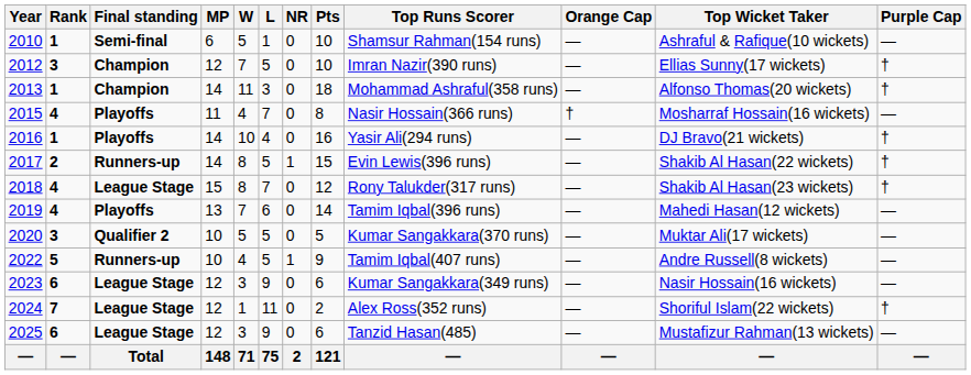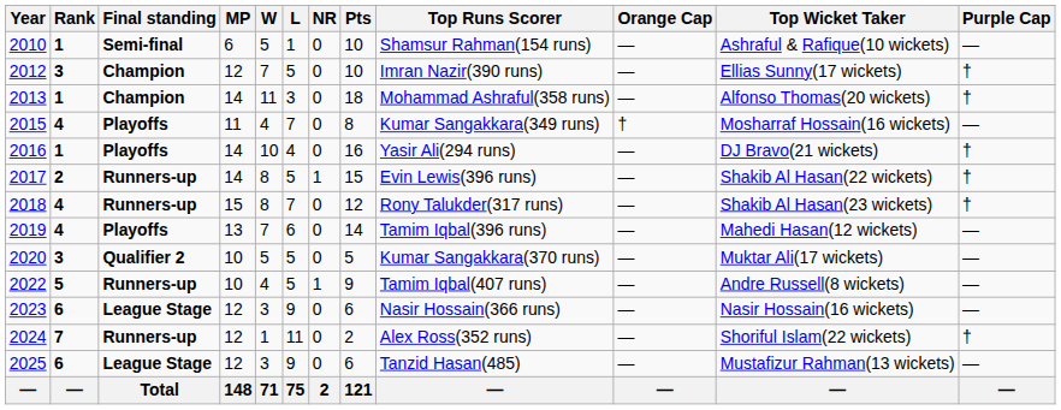 <table class="wikitable">
 <tr>
 <th>Year</th>
 <th>Rank</th>
 <th>Final standing</th>
 <th>MP</th>
 <th>W</th>
 <th>L</th>
 <th>NR</th>
 <th>Pts</th>
 <th>Top Runs Scorer</th>
 <th>Orange Cap</th>
 <th>Top Wicket Taker</th>
 <th>Purple Cap</th>
 </tr>
 <tr>
 <td><a href='#'>2010</a></td>
 <td><strong>1</strong></td>
 <td><strong>Semi-final</strong></td>
 <td>6</td>
 <td>5</td>
 <td>1</td>
 <td>0</td>
 <td>10</td>
 <td><a href='#'>Shamsur Rahman</a>(154 runs)</td>
 <td>—</td>
 <td><a href='#'>Ashraful</a> & <a href='#'>Rafique</a>(10 wickets)</td>
 <td>—</td>
 </tr>
 <tr>
 <td><a href='#'>2012</a></td>
 <td><strong>3</strong></td>
 <td><strong>Champion</strong></td>
 <td>12</td>
 <td>7</td>
 <td>5</td>
 <td>0</td>
 <td>10</td>
 <td><a href='#'>Imran Nazir</a>(390 runs)</td>
 <td>—</td>
 <td><a href='#'>Ellias Sunny</a>(17 wickets)</td>
 <td>†</td>
 </tr>
 <tr>
 <td><a href='#'>2013</a></td>
 <td><strong>1</strong></td>
 <td><strong>Champion</strong></td>
 <td>14</td>
 <td>11</td>
 <td>3</td>
 <td>0</td>
 <td>18</td>
 <td><a href='#'>Mohammad Ashraful</a>(358 runs)</td>
 <td>—</td>
 <td><a href='#'>Alfonso Thomas</a>(20 wickets)</td>
 <td>†</td>
 </tr>
 <tr>
 <td><a href='#'>2015</a></td>
 <td><strong>4</strong></td>
 <td><strong>Playoffs</strong></td>
 <td>11</td>
 <td>4</td>
 <td>7</td>
 <td>0</td>
 <td>8</td>
-<td><a href='#'>Nasir Hossain</a>(366 runs)</td>
+<td><a href='#'>Kumar Sangakkara</a>(349 runs)</td>
 <td>†</td>
 <td><a href='#'>Mosharraf Hossain</a>(16 wickets)</td>
 <td>—</td>
 </tr>
 <tr>
 <td><a href='#'>2016</a></td>
 <td><strong>1</strong></td>
 <td><strong>Playoffs</strong></td>
 <td>14</td>
 <td>10</td>
 <td>4</td>
 <td>0</td>
 <td>16</td>
 <td><a href='#'>Yasir Ali</a>(294 runs)</td>
 <td>—</td>
 <td><a href='#'>DJ Bravo</a>(21 wickets)</td>
 <td>†</td>
 </tr>
 <tr>
 <td><a href='#'>2017</a></td>
 <td><strong>2</strong></td>
 <td><strong>Runners-up</strong></td>
 <td>14</td>
 <td>8</td>
 <td>5</td>
 <td>1</td>
 <td>15</td>
 <td><a href='#'>Evin Lewis</a>(396 runs)</td>
 <td>—</td>
 <td><a href='#'>Shakib Al Hasan</a>(22 wickets)</td>
 <td>†</td>
 </tr>
 <tr>
 <td><a href='#'>2018</a></td>
 <td><strong>4</strong></td>
-<td><strong>League Stage</strong></td>
+<td><strong>Runners-up</strong></td>
 <td>15</td>
 <td>8</td>
 <td>7</td>
 <td>0</td>
 <td>12</td>
 <td><a href='#'>Rony Talukder</a>(317 runs)</td>
 <td>—</td>
 <td><a href='#'>Shakib Al Hasan</a>(23 wickets)</td>
 <td>†</td>
 </tr>
 <tr>
 <td><a href='#'>2019</a></td>
 <td><strong>4</strong></td>
 <td><strong>Playoffs</strong></td>
 <td>13</td>
 <td>7</td>
 <td>6</td>
 <td>0</td>
 <td>14</td>
 <td><a href='#'>Tamim Iqbal</a>(396 runs)</td>
 <td>—</td>
 <td><a href='#'>Mahedi Hasan</a>(12 wickets)</td>
 <td>—</td>
 </tr>
 <tr>
 <td><a href='#'>2020</a></td>
 <td><strong>3</strong></td>
 <td><strong>Qualifier 2</strong></td>
 <td>10</td>
 <td>5</td>
 <td>5</td>
 <td>0</td>
 <td>5</td>
 <td><a href='#'>Kumar Sangakkara</a>(370 runs)</td>
 <td>—</td>
 <td><a href='#'>Muktar Ali</a>(17 wickets)</td>
 <td>—</td>
 </tr>
 <tr>
 <td><a href='#'>2022</a></td>
 <td><strong>5</strong></td>
 <td><strong>Runners-up</strong></td>
 <td>10</td>
 <td>4</td>
 <td>5</td>
 <td>1</td>
 <td>9</td>
 <td><a href='#'>Tamim Iqbal</a>(407 runs)</td>
 <td>—</td>
 <td><a href='#'>Andre Russell</a>(8 wickets)</td>
 <td>—</td>
 </tr>
 <tr>
 <td><a href='#'>2023</a></td>
 <td><strong>6</strong></td>
 <td><strong>League Stage</strong></td>
 <td>12</td>
 <td>3</td>
 <td>9</td>
 <td>0</td>
 <td>6</td>
-<td><a href='#'>Kumar Sangakkara</a>(349 runs)</td>
+<td><a href='#'>Nasir Hossain</a>(366 runs)</td>
 <td>—</td>
 <td><a href='#'>Nasir Hossain</a>(16 wickets)</td>
 <td>—</td>
 </tr>
 <tr>
 <td><a href='#'>2024</a></td>
 <td><strong>7</strong></td>
-<td><strong>League Stage</strong></td>
+<td><strong>Runners-up</strong></td>
 <td>12</td>
 <td>1</td>
 <td>11</td>
 <td>0</td>
 <td>2</td>
 <td><a href='#'>Alex Ross</a>(352 runs)</td>
 <td>—</td>
 <td><a href='#'>Shoriful Islam</a>(22 wickets)</td>
 <td>†</td>
 </tr>
 <tr>
 <td><a href='#'>2025</a></td>
 <td><strong>6</strong></td>
 <td><strong>League Stage</strong></td>
 <td>12</td>
 <td>3</td>
 <td>9</td>
 <td>0</td>
 <td>6</td>
 <td><a href='#'>Tanzid Hasan</a>(485)</td>
 <td>—</td>
 <td><a href='#'>Mustafizur Rahman</a>(13 wickets)</td>
 <td>—</td>
 </tr>
 <tr>
 <th>—</th>
 <th>—</th>
 <th>Total</th>
 <th>148</th>
 <th>71</th>
 <th>75</th>
 <th>2</th>
 <th>121</th>
 <th>—</th>
 <th>—</th>
 <th>—</th>
 <th>—</th>
 </tr>
 </table>
